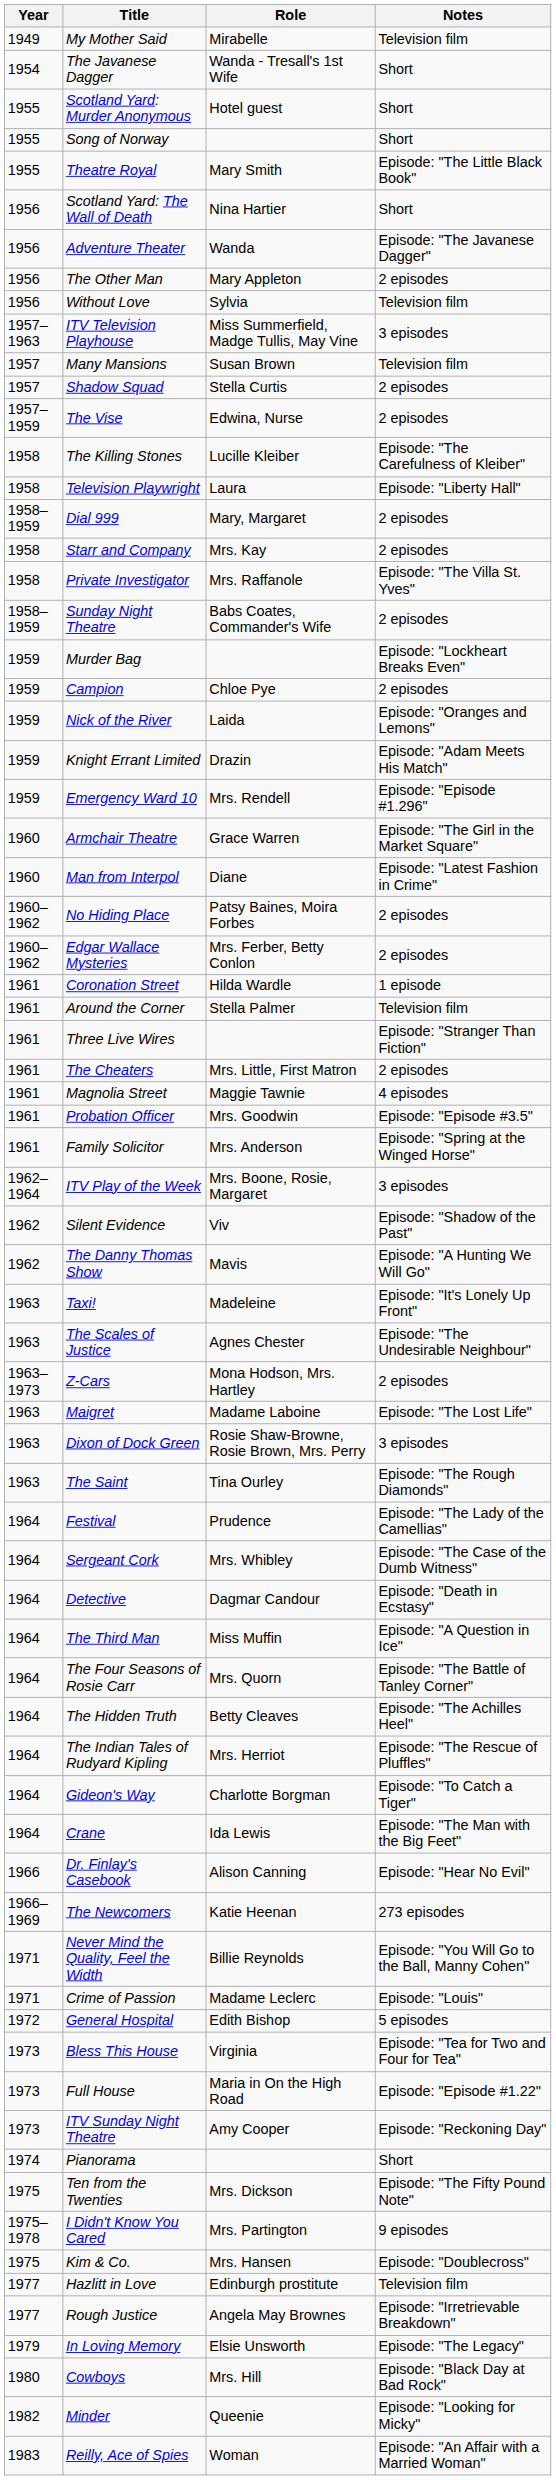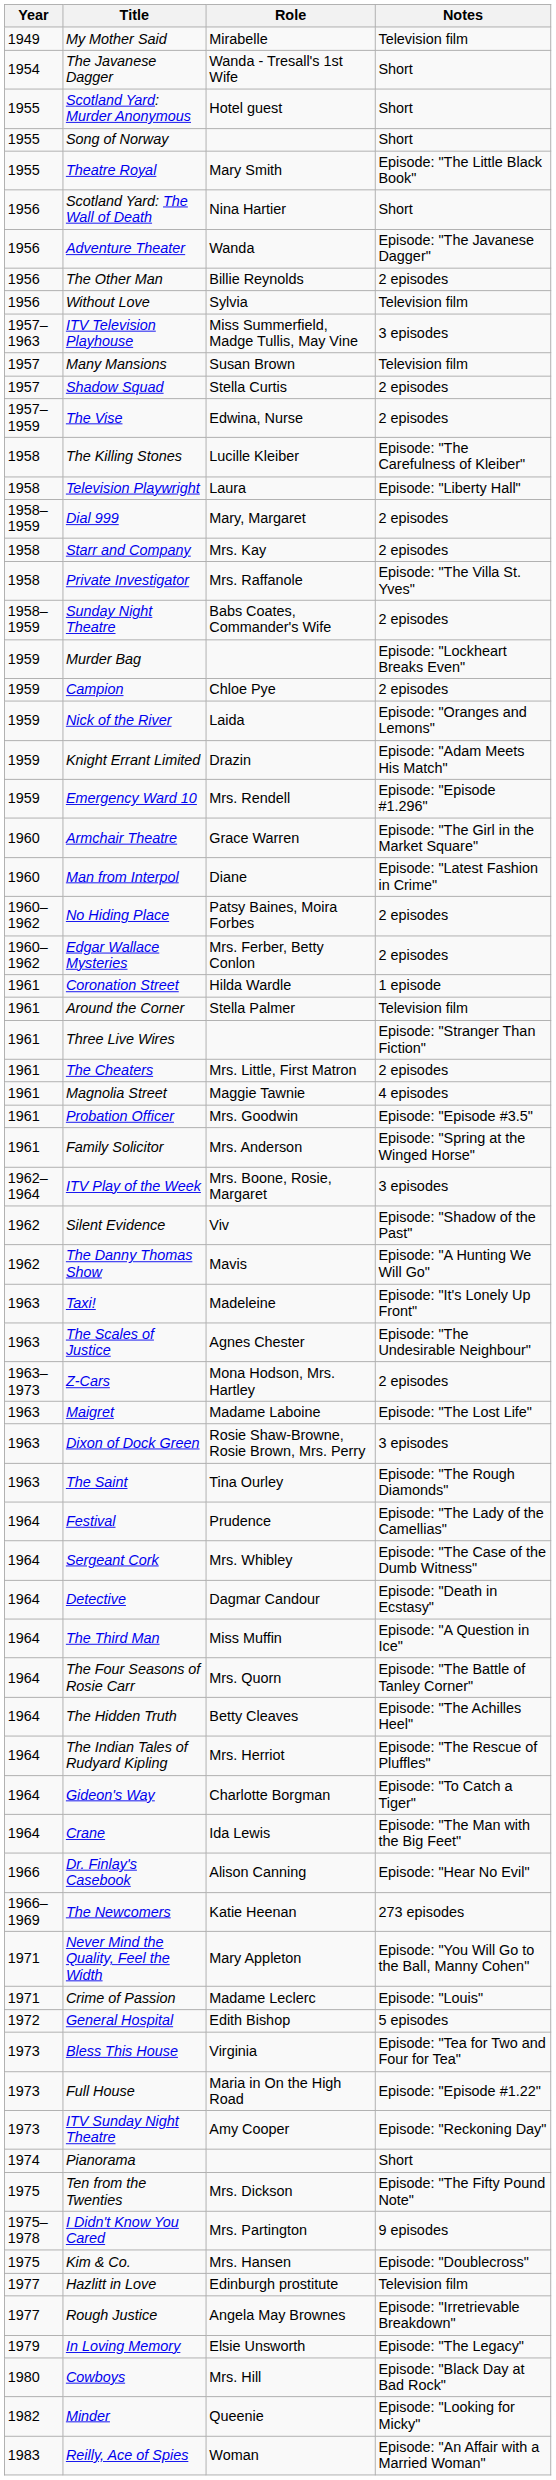 <table class="wikitable sortable">
 <tr>
 <th>Year</th>
 <th>Title</th>
 <th>Role</th>
 <th>Notes</th>
 </tr>
 <tr>
 <td>1949</td>
 <td><em>My Mother Said</em></td>
 <td>Mirabelle</td>
 <td>Television film</td>
 </tr>
 <tr>
 <td>1954</td>
 <td><em>The Javanese Dagger</em></td>
 <td>Wanda - Tresall's 1st Wife</td>
 <td>Short</td>
 </tr>
 <tr>
 <td>1955</td>
 <td><em><a href='#'>Scotland Yard</a>: <a href='#'>Murder Anonymous</a></em></td>
 <td>Hotel guest</td>
 <td>Short</td>
 </tr>
 <tr>
 <td>1955</td>
 <td><em>Song of Norway</em></td>
 <td></td>
 <td>Short</td>
 </tr>
 <tr>
 <td>1955</td>
 <td><em><a href='#'>Theatre Royal</a></em></td>
 <td>Mary Smith</td>
 <td>Episode: "The Little Black Book"</td>
 </tr>
 <tr>
 <td>1956</td>
 <td><em>Scotland Yard: <a href='#'>The Wall of Death</a></em></td>
 <td>Nina Hartier</td>
 <td>Short</td>
 </tr>
 <tr>
 <td>1956</td>
 <td><em><a href='#'>Adventure Theater</a></em></td>
 <td>Wanda</td>
 <td>Episode: "The Javanese Dagger"</td>
 </tr>
 <tr>
 <td>1956</td>
 <td><em>The Other Man</em></td>
-<td>Mary Appleton</td>
+<td>Billie Reynolds</td>
 <td>2 episodes</td>
 </tr>
 <tr>
 <td>1956</td>
 <td><em>Without Love</em></td>
 <td>Sylvia</td>
 <td>Television film</td>
 </tr>
 <tr>
 <td>1957–1963</td>
 <td><em><a href='#'>ITV Television Playhouse</a></em></td>
 <td>Miss Summerfield, Madge Tullis, May Vine</td>
 <td>3 episodes</td>
 </tr>
 <tr>
 <td>1957</td>
 <td><em>Many Mansions</em></td>
 <td>Susan Brown</td>
 <td>Television film</td>
 </tr>
 <tr>
 <td>1957</td>
 <td><em><a href='#'>Shadow Squad</a></em></td>
 <td>Stella Curtis</td>
 <td>2 episodes</td>
 </tr>
 <tr>
 <td>1957–1959</td>
 <td><em><a href='#'>The Vise</a></em></td>
 <td>Edwina, Nurse</td>
 <td>2 episodes</td>
 </tr>
 <tr>
 <td>1958</td>
 <td><em>The Killing Stones</em></td>
 <td>Lucille Kleiber</td>
 <td>Episode: "The Carefulness of Kleiber"</td>
 </tr>
 <tr>
 <td>1958</td>
 <td><em><a href='#'>Television Playwright</a></em></td>
 <td>Laura</td>
 <td>Episode: "Liberty Hall"</td>
 </tr>
 <tr>
 <td>1958–1959</td>
 <td><em><a href='#'>Dial 999</a></em></td>
 <td>Mary, Margaret</td>
 <td>2 episodes</td>
 </tr>
 <tr>
 <td>1958</td>
 <td><em><a href='#'>Starr and Company</a></em></td>
 <td>Mrs. Kay</td>
 <td>2 episodes</td>
 </tr>
 <tr>
 <td>1958</td>
 <td><em><a href='#'>Private Investigator</a></em></td>
 <td>Mrs. Raffanole</td>
 <td>Episode: "The Villa St. Yves"</td>
 </tr>
 <tr>
 <td>1958–1959</td>
 <td><em><a href='#'>Sunday Night Theatre</a></em></td>
 <td>Babs Coates, Commander's Wife</td>
 <td>2 episodes</td>
 </tr>
 <tr>
 <td>1959</td>
 <td><em>Murder Bag</em></td>
 <td></td>
 <td>Episode: "Lockheart Breaks Even"</td>
 </tr>
 <tr>
 <td>1959</td>
 <td><em><a href='#'>Campion</a></em></td>
 <td>Chloe Pye</td>
 <td>2 episodes</td>
 </tr>
 <tr>
 <td>1959</td>
 <td><em><a href='#'>Nick of the River</a></em></td>
 <td>Laida</td>
 <td>Episode: "Oranges and Lemons"</td>
 </tr>
 <tr>
 <td>1959</td>
 <td><em>Knight Errant Limited</em></td>
 <td>Drazin</td>
 <td>Episode: "Adam Meets His Match"</td>
 </tr>
 <tr>
 <td>1959</td>
 <td><em><a href='#'>Emergency Ward 10</a></em></td>
 <td>Mrs. Rendell</td>
 <td>Episode: "Episode #1.296"</td>
 </tr>
 <tr>
 <td>1960</td>
 <td><em><a href='#'>Armchair Theatre</a></em></td>
 <td>Grace Warren</td>
 <td>Episode: "The Girl in the Market Square"</td>
 </tr>
 <tr>
 <td>1960</td>
 <td><em><a href='#'>Man from Interpol</a></em></td>
 <td>Diane</td>
 <td>Episode: "Latest Fashion in Crime"</td>
 </tr>
 <tr>
 <td>1960–1962</td>
 <td><em><a href='#'>No Hiding Place</a></em></td>
 <td>Patsy Baines, Moira Forbes</td>
 <td>2 episodes</td>
 </tr>
 <tr>
 <td>1960–1962</td>
 <td><em><a href='#'>Edgar Wallace Mysteries</a></em></td>
 <td>Mrs. Ferber, Betty Conlon</td>
 <td>2 episodes</td>
 </tr>
 <tr>
 <td>1961</td>
 <td><em><a href='#'>Coronation Street</a></em></td>
 <td>Hilda Wardle</td>
 <td>1 episode</td>
 </tr>
 <tr>
 <td>1961</td>
 <td><em>Around the Corner</em></td>
 <td>Stella Palmer</td>
 <td>Television film</td>
 </tr>
 <tr>
 <td>1961</td>
 <td><em>Three Live Wires</em></td>
 <td></td>
 <td>Episode: "Stranger Than Fiction"</td>
 </tr>
 <tr>
 <td>1961</td>
 <td><em><a href='#'>The Cheaters</a></em></td>
 <td>Mrs. Little, First Matron</td>
 <td>2 episodes</td>
 </tr>
 <tr>
 <td>1961</td>
 <td><em>Magnolia Street</em></td>
 <td>Maggie Tawnie</td>
 <td>4 episodes</td>
 </tr>
 <tr>
 <td>1961</td>
 <td><em><a href='#'>Probation Officer</a></em></td>
 <td>Mrs. Goodwin</td>
 <td>Episode: "Episode #3.5"</td>
 </tr>
 <tr>
 <td>1961</td>
 <td><em>Family Solicitor</em></td>
 <td>Mrs. Anderson</td>
 <td>Episode: "Spring at the Winged Horse"</td>
 </tr>
 <tr>
 <td>1962–1964</td>
 <td><em><a href='#'>ITV Play of the Week</a></em></td>
 <td>Mrs. Boone, Rosie, Margaret</td>
 <td>3 episodes</td>
 </tr>
 <tr>
 <td>1962</td>
 <td><em>Silent Evidence</em></td>
 <td>Viv</td>
 <td>Episode: "Shadow of the Past"</td>
 </tr>
 <tr>
 <td>1962</td>
 <td><em><a href='#'>The Danny Thomas Show</a></em></td>
 <td>Mavis</td>
 <td>Episode: "A Hunting We Will Go"</td>
 </tr>
 <tr>
 <td>1963</td>
 <td><em><a href='#'>Taxi!</a></em></td>
 <td>Madeleine</td>
 <td>Episode: "It's Lonely Up Front"</td>
 </tr>
 <tr>
 <td>1963</td>
 <td><em><a href='#'>The Scales of Justice</a></em></td>
 <td>Agnes Chester</td>
 <td>Episode: "The Undesirable Neighbour"</td>
 </tr>
 <tr>
 <td>1963–1973</td>
 <td><em><a href='#'>Z-Cars</a></em></td>
 <td>Mona Hodson, Mrs. Hartley</td>
 <td>2 episodes</td>
 </tr>
 <tr>
 <td>1963</td>
 <td><em><a href='#'>Maigret</a></em></td>
 <td>Madame Laboine</td>
 <td>Episode: "The Lost Life"</td>
 </tr>
 <tr>
 <td>1963</td>
 <td><em><a href='#'>Dixon of Dock Green</a></em></td>
 <td>Rosie Shaw-Browne, Rosie Brown, Mrs. Perry</td>
 <td>3 episodes</td>
 </tr>
 <tr>
 <td>1963</td>
 <td><em><a href='#'>The Saint</a></em></td>
 <td>Tina Ourley</td>
 <td>Episode: "The Rough Diamonds"</td>
 </tr>
 <tr>
 <td>1964</td>
 <td><em><a href='#'>Festival</a></em></td>
 <td>Prudence</td>
 <td>Episode: "The Lady of the Camellias"</td>
 </tr>
 <tr>
 <td>1964</td>
 <td><em><a href='#'>Sergeant Cork</a></em></td>
 <td>Mrs. Whibley</td>
 <td>Episode: "The Case of the Dumb Witness"</td>
 </tr>
 <tr>
 <td>1964</td>
 <td><em><a href='#'>Detective</a></em></td>
 <td>Dagmar Candour</td>
 <td>Episode: "Death in Ecstasy"</td>
 </tr>
 <tr>
 <td>1964</td>
 <td><em><a href='#'>The Third Man</a></em></td>
 <td>Miss Muffin</td>
 <td>Episode: "A Question in Ice"</td>
 </tr>
 <tr>
 <td>1964</td>
 <td><em>The Four Seasons of Rosie Carr</em></td>
 <td>Mrs. Quorn</td>
 <td>Episode: "The Battle of Tanley Corner"</td>
 </tr>
 <tr>
 <td>1964</td>
 <td><em>The Hidden Truth</em></td>
 <td>Betty Cleaves</td>
 <td>Episode: "The Achilles Heel"</td>
 </tr>
 <tr>
 <td>1964</td>
 <td><em>The Indian Tales of Rudyard Kipling</em></td>
 <td>Mrs. Herriot</td>
 <td>Episode: "The Rescue of Pluffles"</td>
 </tr>
 <tr>
 <td>1964</td>
 <td><em><a href='#'>Gideon's Way</a></em></td>
 <td>Charlotte Borgman</td>
 <td>Episode: "To Catch a Tiger"</td>
 </tr>
 <tr>
 <td>1964</td>
 <td><em><a href='#'>Crane</a></em></td>
 <td>Ida Lewis</td>
 <td>Episode: "The Man with the Big Feet"</td>
 </tr>
 <tr>
 <td>1966</td>
 <td><em><a href='#'>Dr. Finlay's Casebook</a></em></td>
 <td>Alison Canning</td>
 <td>Episode: "Hear No Evil"</td>
 </tr>
 <tr>
 <td>1966–1969</td>
 <td><em><a href='#'>The Newcomers</a></em></td>
 <td>Katie Heenan</td>
 <td>273 episodes</td>
 </tr>
 <tr>
 <td>1971</td>
 <td><em><a href='#'>Never Mind the Quality, Feel the Width</a></em></td>
-<td>Billie Reynolds</td>
+<td>Mary Appleton</td>
 <td>Episode: "You Will Go to the Ball, Manny Cohen"</td>
 </tr>
 <tr>
 <td>1971</td>
 <td><em>Crime of Passion</em></td>
 <td>Madame Leclerc</td>
 <td>Episode: "Louis"</td>
 </tr>
 <tr>
 <td>1972</td>
 <td><em><a href='#'>General Hospital</a></em></td>
 <td>Edith Bishop</td>
 <td>5 episodes</td>
 </tr>
 <tr>
 <td>1973</td>
 <td><em><a href='#'>Bless This House</a></em></td>
 <td>Virginia</td>
 <td>Episode: "Tea for Two and Four for Tea"</td>
 </tr>
 <tr>
 <td>1973</td>
 <td><em>Full House</em></td>
 <td>Maria in On the High Road</td>
 <td>Episode: "Episode #1.22"</td>
 </tr>
 <tr>
 <td>1973</td>
 <td><em><a href='#'>ITV Sunday Night Theatre</a></em></td>
 <td>Amy Cooper</td>
 <td>Episode: "Reckoning Day"</td>
 </tr>
 <tr>
 <td>1974</td>
 <td><em>Pianorama</em></td>
 <td></td>
 <td>Short</td>
 </tr>
 <tr>
 <td>1975</td>
 <td><em>Ten from the Twenties</em></td>
 <td>Mrs. Dickson</td>
 <td>Episode: "The Fifty Pound Note"</td>
 </tr>
 <tr>
 <td>1975–1978</td>
 <td><em><a href='#'>I Didn't Know You Cared</a></em></td>
 <td>Mrs. Partington</td>
 <td>9 episodes</td>
 </tr>
 <tr>
 <td>1975</td>
 <td><em>Kim & Co.</em></td>
 <td>Mrs. Hansen</td>
 <td>Episode: "Doublecross"</td>
 </tr>
 <tr>
 <td>1977</td>
 <td><em>Hazlitt in Love</em></td>
 <td>Edinburgh prostitute</td>
 <td>Television film</td>
 </tr>
 <tr>
 <td>1977</td>
 <td><em>Rough Justice</em></td>
 <td>Angela May Brownes</td>
 <td>Episode: "Irretrievable Breakdown"</td>
 </tr>
 <tr>
 <td>1979</td>
 <td><em><a href='#'>In Loving Memory</a></em></td>
 <td>Elsie Unsworth</td>
 <td>Episode: "The Legacy"</td>
 </tr>
 <tr>
 <td>1980</td>
 <td><em><a href='#'>Cowboys</a></em></td>
 <td>Mrs. Hill</td>
 <td>Episode: "Black Day at Bad Rock"</td>
 </tr>
 <tr>
 <td>1982</td>
 <td><em><a href='#'>Minder</a></em></td>
 <td>Queenie</td>
 <td>Episode: "Looking for Micky"</td>
 </tr>
 <tr>
 <td>1983</td>
 <td><em><a href='#'>Reilly, Ace of Spies</a></em></td>
 <td>Woman</td>
 <td>Episode: "An Affair with a Married Woman"</td>
 </tr>
 </table>
